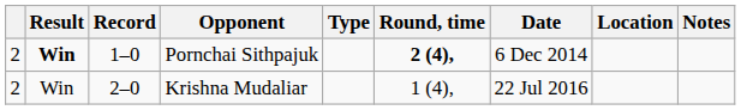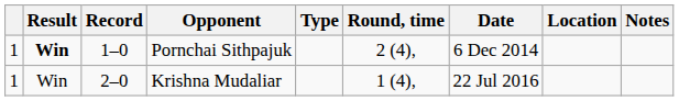 <table class="wikitable" style="text-align:center; font-size:95%">
 <tr>
 <th></th>
 <th>Result</th>
 <th>Record</th>
 <th>Opponent</th>
 <th>Type</th>
 <th>Round, time</th>
 <th>Date</th>
 <th>Location</th>
 <th>Notes</th>
 </tr>
 <tr>
-<td>2</td>
+<td>1</td>
 <td><strong>Win</strong></td>
 <td>1–0</td>
 <td style="text-align:left;"> Pornchai Sithpajuk</td>
 <td></td>
-<td><strong>2 (4), </strong></td>
+<td>2 (4), </td>
 <td>6 Dec 2014</td>
 <td style="text-align:left;"> </td>
 <td></td>
 </tr>
 <tr>
-<td>2</td>
+<td>1</td>
 <td>Win</td>
 <td>2–0</td>
 <td style="text-align:left;"> Krishna Mudaliar</td>
 <td></td>
 <td>1 (4), </td>
 <td>22 Jul 2016</td>
 <td style="text-align:left;"> </td>
 <td style="text-align:left;"></td>
 </tr>
 </table>
